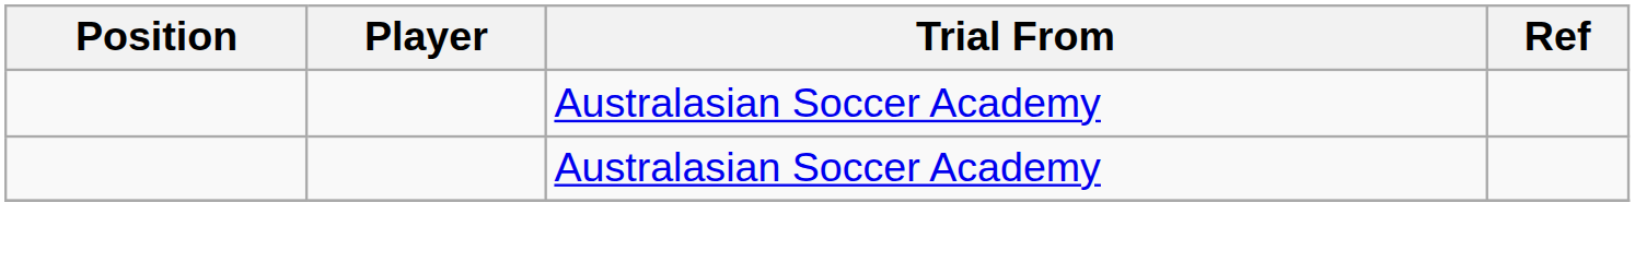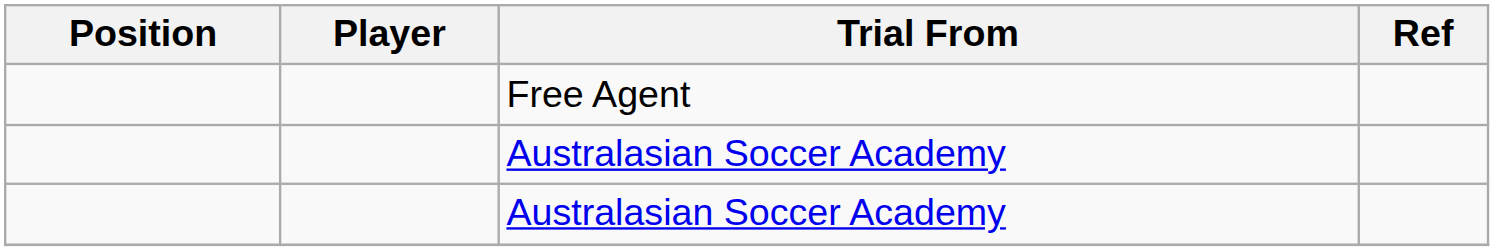 <table class="wikitable sortable" style="width:50%; text-align:center; font-size:100%; text-align:left;">
 <tr>
 <th><strong>Position</strong></th>
 <th><strong>Player</strong></th>
 <th><strong>Trial From</strong></th>
 <th><strong>Ref</strong></th>
+</tr>
+<tr>
+<td></td>
+<td></td>
+<td>Free Agent</td>
+<td></td>
 </tr>
 <tr>
 <td></td>
 <td></td>
 <td> <a href='#'>Australasian Soccer Academy</a></td>
 <td></td>
 </tr>
 <tr>
 <td></td>
 <td></td>
 <td> <a href='#'>Australasian Soccer Academy</a></td>
 <td></td>
 </tr>
 <tr>
 </tr>
 </table>
